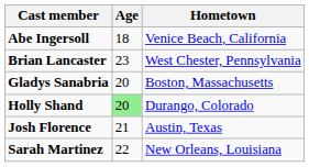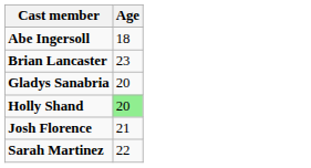 <table class="wikitable">
 <tr>
 <th>Cast member</th>
 <th>Age</th>
-<th>Hometown</th>
 </tr>
 <tr>
 <td><strong>Abe Ingersoll</strong></td>
 <td>18</td>
-<td><a href='#'>Venice Beach, California</a></td>
 </tr>
 <tr>
 <td><strong>Brian Lancaster</strong></td>
 <td>23</td>
-<td><a href='#'>West Chester, Pennsylvania</a></td>
 </tr>
 <tr>
 <td><strong>Gladys Sanabria</strong></td>
 <td>20</td>
-<td><a href='#'>Boston, Massachusetts</a></td>
 </tr>
 <tr>
 <td><strong>Holly Shand</strong></td>
 <td style="background: lightgreen;">20</td>
-<td><a href='#'>Durango, Colorado</a></td>
 </tr>
 <tr>
 <td><strong>Josh Florence</strong></td>
 <td>21</td>
-<td><a href='#'>Austin, Texas</a></td>
 </tr>
 <tr>
 <td><strong>Sarah Martinez</strong></td>
 <td>22</td>
-<td><a href='#'>New Orleans, Louisiana</a></td>
 </tr>
 </table>
